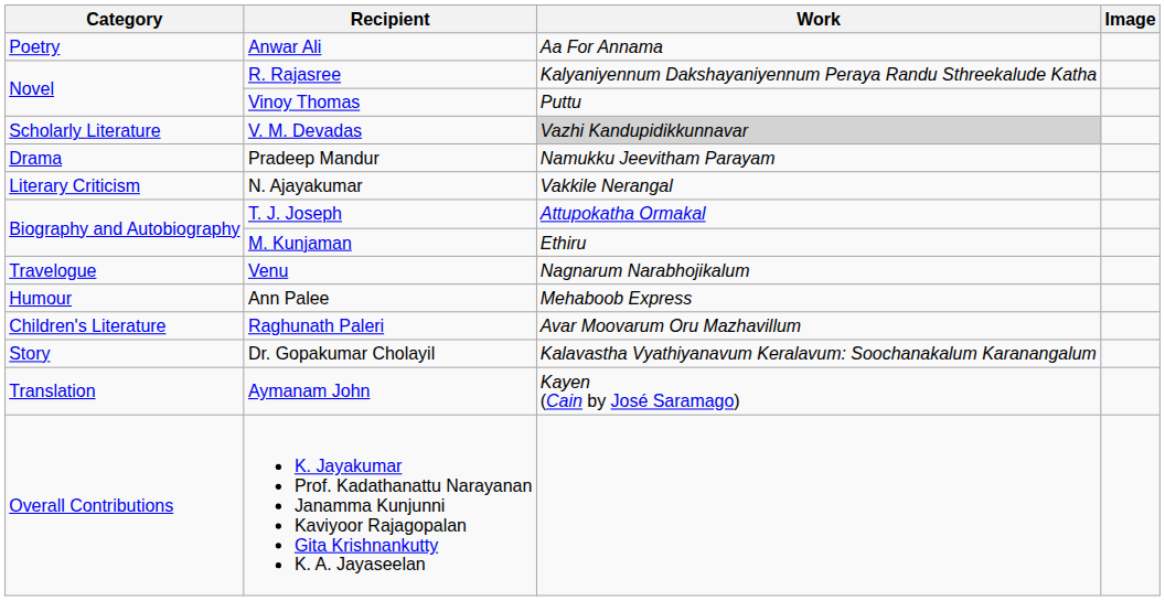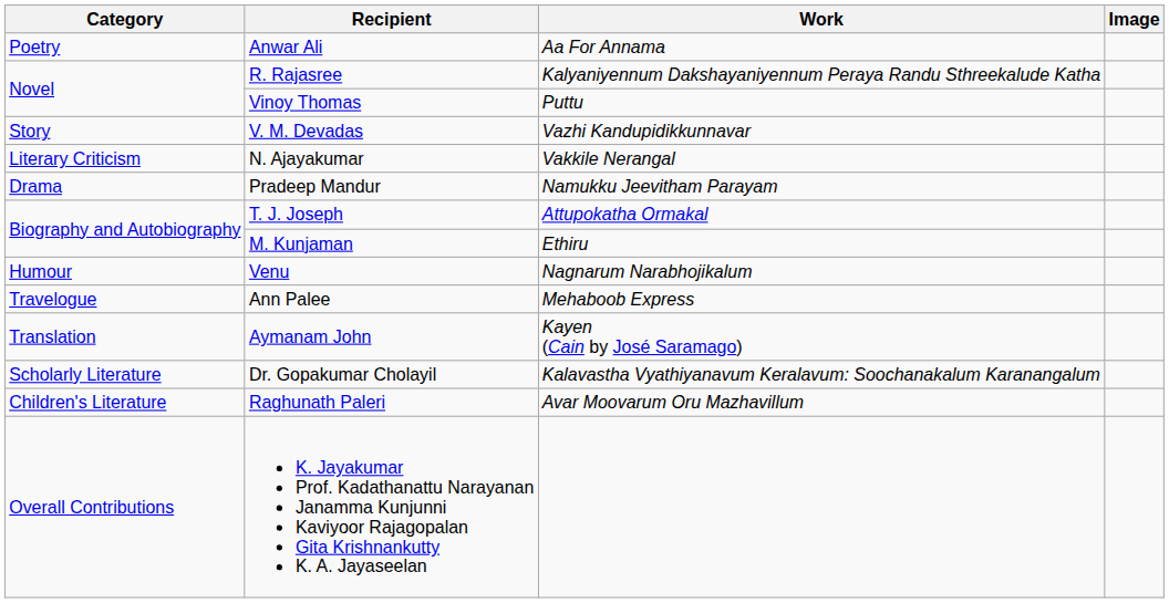 <table class="wikitable" style="font-size:95%;">
 <tr>
 <th>Category</th>
 <th>Recipient</th>
 <th>Work</th>
 <th>Image</th>
 </tr>
 <tr>
 <td><a href='#'>Poetry</a></td>
 <td><a href='#'>Anwar Ali</a></td>
 <td><em>Aa For Annama</em></td>
 <td></td>
 </tr>
 <tr>
 <td rowspan=2><a href='#'>Novel</a></td>
 <td><a href='#'>R. Rajasree</a></td>
 <td><em>Kalyaniyennum Dakshayaniyennum Peraya Randu Sthreekalude Katha</em></td>
 <td></td>
 </tr>
 <tr>
 <td><a href='#'>Vinoy Thomas</a></td>
 <td><em>Puttu</em></td>
 <td></td>
 </tr>
 <tr>
-<td><a href='#'>Scholarly Literature</a></td>
+<td><a href='#'>Story</a></td>
 <td><a href='#'>V. M. Devadas</a></td>
-<td style="background: lightgrey;"><em>Vazhi Kandupidikkunnavar</em></td>
+<td><em>Vazhi Kandupidikkunnavar</em></td>
+<td></td>
+</tr>
+<tr>
+<td><a href='#'>Literary Criticism</a></td>
+<td>N. Ajayakumar</td>
+<td><em>Vakkile Nerangal</em></td>
 <td></td>
 </tr>
 <tr>
 <td><a href='#'>Drama</a></td>
 <td>Pradeep Mandur</td>
 <td><em>Namukku Jeevitham Parayam</em></td>
-<td></td>
-</tr>
-<tr>
-<td><a href='#'>Literary Criticism</a></td>
-<td>N. Ajayakumar</td>
-<td><em>Vakkile Nerangal</em></td>
 <td></td>
 </tr>
 <tr>
 <td rowspan=2><a href='#'>Biography and Autobiography</a></td>
 <td><a href='#'>T. J. Joseph</a></td>
 <td><em><a href='#'>Attupokatha Ormakal</a></em></td>
 <td></td>
 </tr>
 <tr>
 <td><a href='#'>M. Kunjaman</a></td>
 <td><em>Ethiru</em></td>
 <td></td>
 </tr>
 <tr>
-<td><a href='#'>Travelogue</a></td>
+<td><a href='#'>Humour</a></td>
 <td><a href='#'>Venu</a></td>
 <td><em>Nagnarum Narabhojikalum</em></td>
 <td></td>
 </tr>
 <tr>
-<td><a href='#'>Humour</a></td>
+<td><a href='#'>Travelogue</a></td>
 <td>Ann Palee</td>
 <td><em>Mehaboob Express</em></td>
+<td></td>
+</tr>
+<tr>
+<td><a href='#'>Translation</a></td>
+<td><a href='#'>Aymanam John</a></td>
+<td><em>Kayen</em><br>(<em><a href='#'>Cain</a></em> by <a href='#'>José Saramago</a>)</td>
+<td></td>
+</tr>
+<tr>
+<td><a href='#'>Scholarly Literature</a></td>
+<td>Dr. Gopakumar Cholayil</td>
+<td><em>Kalavastha Vyathiyanavum Keralavum: Soochanakalum Karanangalum</em></td>
 <td></td>
 </tr>
 <tr>
 <td><a href='#'>Children's Literature</a></td>
 <td><a href='#'>Raghunath Paleri</a></td>
 <td><em>Avar Moovarum Oru Mazhavillum</em></td>
 <td></td>
 </tr>
 <tr>
-<td><a href='#'>Story</a></td>
-<td>Dr. Gopakumar Cholayil</td>
-<td><em>Kalavastha Vyathiyanavum Keralavum: Soochanakalum Karanangalum</em></td>
-<td></td>
-</tr>
-<tr>
-<td><a href='#'>Translation</a></td>
-<td><a href='#'>Aymanam John</a></td>
-<td><em>Kayen</em><br>(<em><a href='#'>Cain</a></em> by <a href='#'>José Saramago</a>)</td>
-<td></td>
-</tr>
-<tr>
 <td><a href='#'>Overall Contributions</a></td>
 <td><br><ul><li><a href='#'>K. Jayakumar</a></li><li>Prof. Kadathanattu Narayanan</li><li>Janamma Kunjunni</li><li>Kaviyoor Rajagopalan</li><li><a href='#'>Gita Krishnankutty</a></li><li>K. A. Jayaseelan</li></ul></td>
 <td></td>
 <td><br></td>
 </tr>
 </table>
